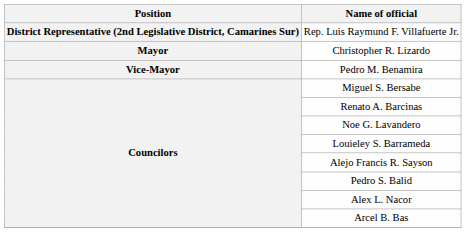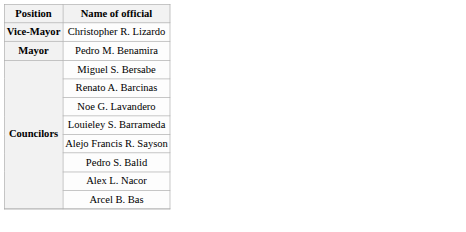 <table class="wikitable collapsible" style="font-size:100%;background-color:#FDFDFD;line-height:1.30em;">
 <tr>
 <th scope="col">Position</th>
 <th scope="col">Name of official</th>
 </tr>
 <tr>
-<th scope="row" rowspan=1>District Representative (2nd Legislative District, Camarines Sur)</th>
-<td style="text-align:center;">Rep. Luis Raymund F. Villafuerte Jr.</td>
+<th scope="row">Vice-Mayor</th>
+<td style="text-align:center;">Christopher R. Lizardo</td>
 </tr>
 <tr>
 <th scope="row">Mayor</th>
-<td style="text-align:center;">Christopher R. Lizardo</td>
-</tr>
-<tr>
-<th scope="row">Vice-Mayor</th>
 <td style="text-align:center;">Pedro M. Benamira</td>
 </tr>
 <tr>
 <th scope="row" rowspan=8>Councilors</th>
 <td style="text-align:center;">Miguel S. Bersabe</td>
 </tr>
 <tr>
 <td style="text-align:center;">Renato A. Barcinas</td>
 </tr>
 <tr>
 <td style="text-align:center;">Noe G. Lavandero</td>
 </tr>
 <tr>
 <td style="text-align:center;">Louieley S. Barrameda</td>
 </tr>
 <tr>
 <td style="text-align:center;">Alejo Francis R. Sayson</td>
 </tr>
 <tr>
 <td style="text-align:center;">Pedro S. Balid</td>
 </tr>
 <tr>
 <td style="text-align:center;">Alex L. Nacor</td>
 </tr>
 <tr>
 <td style="text-align:center;">Arcel B. Bas</td>
 </tr>
 <tr>
 </tr>
 </table>
